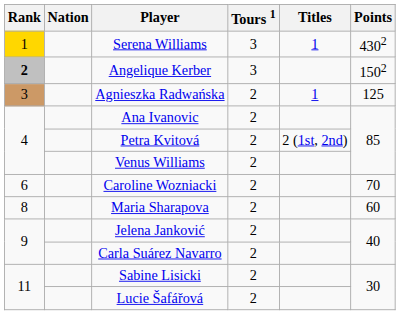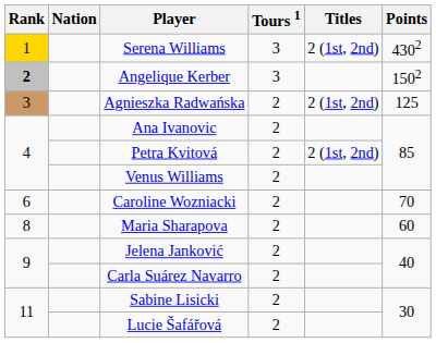 <table class="sortable wikitable" style="text-align:center">
 <tr bgcolor="#efefef">
 <th>Rank</th>
 <th>Nation</th>
 <th>Player</th>
 <th>Tours <sup>1</sup></th>
 <th>Titles</th>
 <th>Points</th>
 </tr>
 <tr>
 <td style="background:gold;">1</td>
 <td></td>
 <td><a href='#'>Serena Williams</a></td>
 <td>3</td>
-<td><a href='#'>1</a></td>
+<td>2 (<a href='#'>1st</a>, <a href='#'>2nd</a>)</td>
 <td>430<sup>2</sup></td>
 </tr>
 <tr>
 <td style="background:silver;"><strong>2</strong></td>
 <td></td>
 <td><a href='#'>Angelique Kerber</a></td>
 <td>3</td>
 <td></td>
 <td>150<sup>2</sup></td>
 </tr>
 <tr>
 <td style="background:#c96;">3</td>
 <td></td>
 <td><a href='#'>Agnieszka Radwańska</a></td>
 <td>2</td>
-<td><a href='#'>1</a></td>
+<td>2 (<a href='#'>1st</a>, <a href='#'>2nd</a>)</td>
 <td>125</td>
 </tr>
 <tr>
 <td rowspan=3>4</td>
 <td></td>
 <td><a href='#'>Ana Ivanovic</a></td>
 <td>2</td>
 <td></td>
 <td rowspan=3>85</td>
 </tr>
 <tr>
 <td></td>
 <td><a href='#'>Petra Kvitová</a></td>
 <td>2</td>
 <td>2 (<a href='#'>1st</a>, <a href='#'>2nd</a>)</td>
 </tr>
 <tr>
 <td></td>
 <td><a href='#'>Venus Williams</a></td>
 <td>2</td>
 <td></td>
 </tr>
 <tr>
 <td>6</td>
 <td></td>
 <td><a href='#'>Caroline Wozniacki</a></td>
 <td>2</td>
 <td></td>
 <td>70</td>
 </tr>
 <tr>
 <td>8</td>
 <td></td>
 <td><a href='#'>Maria Sharapova</a></td>
 <td>2</td>
 <td></td>
 <td>60</td>
 </tr>
 <tr>
 <td rowspan=2>9</td>
 <td></td>
 <td><a href='#'>Jelena Janković</a></td>
 <td>2</td>
 <td></td>
 <td rowspan=2>40</td>
 </tr>
 <tr>
 <td></td>
 <td><a href='#'>Carla Suárez Navarro</a></td>
 <td>2</td>
 <td></td>
 </tr>
 <tr>
 <td rowspan=2>11</td>
 <td></td>
 <td><a href='#'>Sabine Lisicki</a></td>
 <td>2</td>
 <td></td>
 <td rowspan=2>30</td>
 </tr>
 <tr>
 <td></td>
 <td><a href='#'>Lucie Šafářová</a></td>
 <td>2</td>
 <td></td>
 </tr>
 </table>
